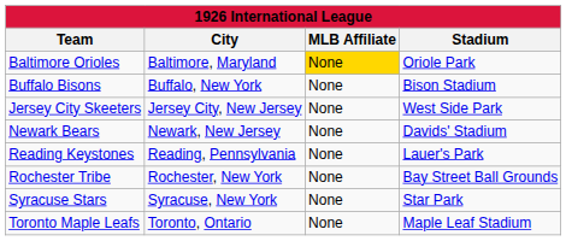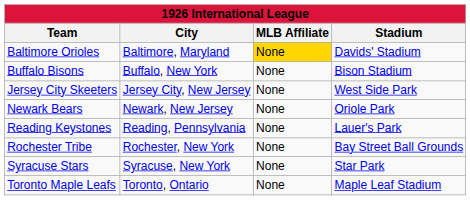 <table class="wikitable" style="width:auto">
 <tr>
 <td bgcolor="#DC143C" align="center" colspan="7"><strong><span>1926 International League</span></strong></td>
 </tr>
 <tr>
 <th>Team</th>
 <th>City</th>
 <th>MLB Affiliate</th>
 <th>Stadium</th>
 </tr>
 <tr>
 <td><a href='#'>Baltimore Orioles</a></td>
 <td><a href='#'>Baltimore</a>, <a href='#'>Maryland</a></td>
 <td style="background: gold;">None</td>
-<td><a href='#'>Oriole Park</a></td>
+<td><a href='#'>Davids' Stadium</a></td>
 </tr>
 <tr>
 <td><a href='#'>Buffalo Bisons</a></td>
 <td><a href='#'>Buffalo</a>, <a href='#'>New York</a></td>
 <td>None</td>
 <td><a href='#'>Bison Stadium</a></td>
 </tr>
 <tr>
 <td><a href='#'>Jersey City Skeeters</a></td>
 <td><a href='#'>Jersey City</a>, <a href='#'>New Jersey</a></td>
 <td>None</td>
 <td><a href='#'>West Side Park</a></td>
 </tr>
 <tr>
 <td><a href='#'>Newark Bears</a></td>
 <td><a href='#'>Newark</a>, <a href='#'>New Jersey</a></td>
 <td>None</td>
-<td><a href='#'>Davids' Stadium</a></td>
+<td><a href='#'>Oriole Park</a></td>
 </tr>
 <tr>
 <td><a href='#'>Reading Keystones</a></td>
 <td><a href='#'>Reading</a>, <a href='#'>Pennsylvania</a></td>
 <td>None</td>
 <td><a href='#'>Lauer's Park</a></td>
 </tr>
 <tr>
 <td><a href='#'>Rochester Tribe</a></td>
 <td><a href='#'>Rochester</a>, <a href='#'>New York</a></td>
 <td>None</td>
 <td><a href='#'>Bay Street Ball Grounds</a></td>
 </tr>
 <tr>
 <td><a href='#'>Syracuse Stars</a></td>
 <td><a href='#'>Syracuse</a>, <a href='#'>New York</a></td>
 <td>None</td>
 <td><a href='#'>Star Park</a></td>
 </tr>
 <tr>
 <td><a href='#'>Toronto Maple Leafs</a></td>
 <td><a href='#'>Toronto</a>, <a href='#'>Ontario</a></td>
 <td>None</td>
 <td><a href='#'>Maple Leaf Stadium</a></td>
 </tr>
 </table>
